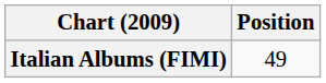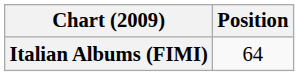 <table class="wikitable plainrowheaders" style="text-align:center">
 <tr>
 <th scope="col">Chart (2009)</th>
 <th scope="col">Position</th>
 </tr>
 <tr>
 <th scope="row">Italian Albums (FIMI)</th>
-<td>49</td>
+<td>64</td>
 </tr>
 </table>
